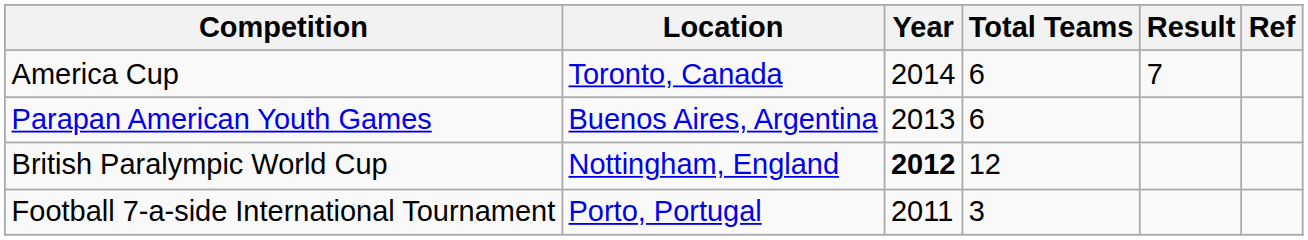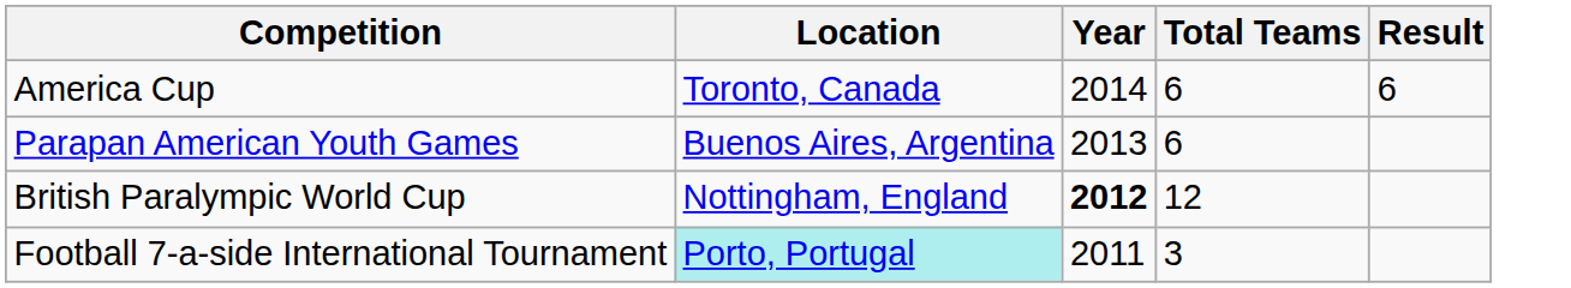 <table class="wikitable">
 <tr>
 <th>Competition</th>
 <th>Location</th>
 <th>Year</th>
 <th>Total Teams</th>
 <th>Result</th>
-<th>Ref</th>
 </tr>
 <tr>
 <td>America Cup</td>
 <td><a href='#'>Toronto, Canada</a></td>
 <td>2014</td>
 <td>6</td>
-<td>7</td>
-<td></td>
+<td>6</td>
 </tr>
 <tr>
 <td><a href='#'>Parapan American Youth Games</a></td>
 <td><a href='#'>Buenos Aires, Argentina</a></td>
 <td>2013</td>
 <td>6</td>
-<td></td>
 <td></td>
 </tr>
 <tr>
 <td>British Paralympic World Cup</td>
 <td><a href='#'>Nottingham, England</a></td>
 <td><strong>2012</strong></td>
 <td>12</td>
 <td></td>
-<td></td>
 </tr>
 <tr>
 <td>Football 7-a-side International Tournament</td>
-<td><a href='#'>Porto, Portugal</a></td>
+<td style="background: paleturquoise;"><a href='#'>Porto, Portugal</a></td>
 <td>2011</td>
 <td>3</td>
 <td></td>
-<td></td>
 </tr>
 </table>
